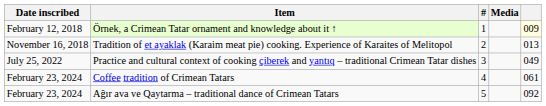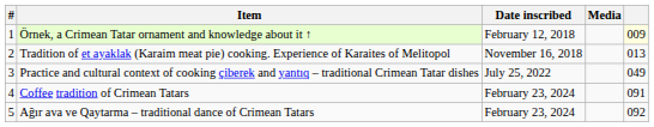 <table class="wikitable">
 <tr>
+<th>#</th>
+<th>Item</th>
 <th>Date inscribed</th>
-<th>Item</th>
-<th>#</th>
 <th>Media</th>
 <th></th>
 </tr>
 <tr>
+<td>1</td>
+<td style="background:#E8FFD0;">Örnek, a Crimean Tatar ornament and knowledge about it ↑</td>
 <td>February 12, 2018</td>
-<td style="background:#E8FFD0;">Örnek, a Crimean Tatar ornament and knowledge about it ↑</td>
-<td>1</td>
 <td></td>
 <td style="background: lightyellow;">009</td>
 </tr>
 <tr>
+<td>2</td>
+<td>Tradition of <a href='#'>et ayaklak</a> (Karaim meat pie) cooking. Experience of Karaites of Melitopol</td>
 <td>November 16, 2018</td>
-<td>Tradition of <a href='#'>et ayaklak</a> (Karaim meat pie) cooking. Experience of Karaites of Melitopol</td>
-<td>2</td>
 <td></td>
 <td>013</td>
 </tr>
 <tr>
+<td>3</td>
+<td>Practice and cultural context of cooking <a href='#'>çiberek</a> and <a href='#'>yantıq</a> – traditional Crimean Tatar dishes</td>
 <td>July 25, 2022</td>
-<td>Practice and cultural context of cooking <a href='#'>çiberek</a> and <a href='#'>yantıq</a> – traditional Crimean Tatar dishes</td>
-<td>3</td>
 <td></td>
 <td>049</td>
 </tr>
 <tr>
+<td>4</td>
+<td><a href='#'>Coffee</a> <a href='#'>tradition</a> of Crimean Tatars</td>
 <td>February 23, 2024</td>
-<td><a href='#'>Coffee</a> <a href='#'>tradition</a> of Crimean Tatars</td>
-<td>4</td>
 <td></td>
-<td>061</td>
+<td>091</td>
 </tr>
 <tr>
+<td>5</td>
+<td>Ağır ava ve Qaytarma – traditional dance of Crimean Tatars</td>
 <td>February 23, 2024</td>
-<td>Ağır ava ve Qaytarma – traditional dance of Crimean Tatars</td>
-<td>5</td>
 <td></td>
 <td>092</td>
 </tr>
 </table>
